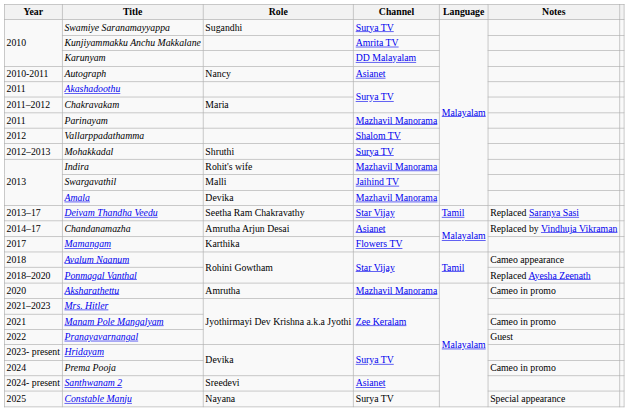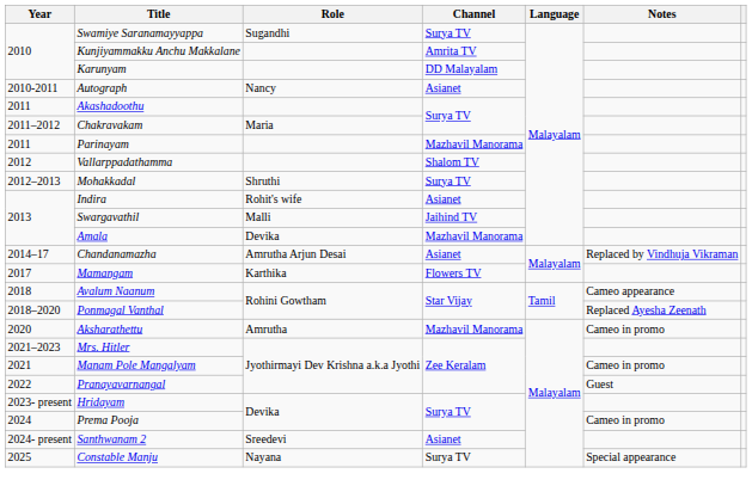 <table class="wikitable sortable">
 <tr>
 <th>Year</th>
 <th>Title</th>
 <th>Role</th>
 <th>Channel</th>
 <th>Language</th>
 <th>Notes</th>
 <th></th>
 </tr>
 <tr>
 <td rowspan="3">2010</td>
 <td><em>Swamiye Saranamayyappa</em></td>
 <td>Sugandhi</td>
 <td><a href='#'>Surya TV</a></td>
 <td rowspan="12"><a href='#'>Malayalam</a></td>
 <td></td>
 <td></td>
 </tr>
 <tr>
 <td><em>Kunjiyammakku Anchu Makkalane</em></td>
 <td></td>
 <td><a href='#'>Amrita TV</a></td>
 <td></td>
 <td></td>
 </tr>
 <tr>
 <td><em>Karunyam</em></td>
 <td></td>
 <td><a href='#'>DD Malayalam</a></td>
 <td></td>
 <td></td>
 </tr>
 <tr>
 <td>2010-2011</td>
 <td><em>Autograph</em></td>
 <td>Nancy</td>
 <td><a href='#'>Asianet</a></td>
 <td></td>
 <td></td>
 </tr>
 <tr>
 <td>2011</td>
 <td><em><a href='#'>Akashadoothu</a></em></td>
 <td></td>
 <td rowspan="2"><a href='#'>Surya TV</a></td>
 <td></td>
 <td></td>
 </tr>
 <tr>
 <td>2011–2012</td>
 <td><em>Chakravakam</em></td>
 <td>Maria</td>
 <td></td>
 <td></td>
 </tr>
 <tr>
 <td>2011</td>
 <td><em>Parinayam</em></td>
 <td></td>
 <td><a href='#'>Mazhavil Manorama</a></td>
 <td></td>
 <td></td>
 </tr>
 <tr>
 <td>2012</td>
 <td><em>Vallarppadathamma</em></td>
 <td></td>
 <td><a href='#'>Shalom TV</a></td>
 <td></td>
 <td></td>
 </tr>
 <tr>
 <td>2012–2013</td>
 <td><em>Mohakkadal</em></td>
 <td>Shruthi</td>
 <td><a href='#'>Surya TV</a></td>
 <td></td>
 <td></td>
 </tr>
 <tr>
 <td rowspan="3">2013</td>
 <td><em>Indira</em></td>
 <td>Rohit's wife</td>
-<td><a href='#'>Mazhavil Manorama</a></td>
+<td><a href='#'>Asianet</a></td>
 <td></td>
 <td></td>
 </tr>
 <tr>
 <td><em>Swargavathil</em></td>
 <td>Malli</td>
 <td><a href='#'>Jaihind TV</a></td>
 <td></td>
 <td></td>
 </tr>
 <tr>
 <td><em><a href='#'>Amala</a></em></td>
 <td>Devika</td>
 <td><a href='#'>Mazhavil Manorama</a></td>
 <td></td>
-<td></td>
-</tr>
-<tr>
-<td>2013–17</td>
-<td><em><a href='#'>Deivam Thandha Veedu</a></em></td>
-<td>Seetha Ram Chakravathy</td>
-<td><a href='#'>Star Vijay</a></td>
-<td><a href='#'>Tamil</a></td>
-<td>Replaced <a href='#'>Saranya Sasi</a></td>
 <td></td>
 </tr>
 <tr>
 <td>2014–17</td>
 <td><em>Chandanamazha</em></td>
 <td>Amrutha Arjun Desai</td>
 <td><a href='#'>Asianet</a></td>
 <td rowspan="2"><a href='#'>Malayalam</a></td>
 <td>Replaced by <a href='#'>Vindhuja Vikraman</a></td>
 <td></td>
 </tr>
 <tr>
 <td>2017</td>
 <td><em><a href='#'>Mamangam</a></em></td>
 <td>Karthika</td>
 <td><a href='#'>Flowers TV</a></td>
 <td></td>
 <td></td>
 </tr>
 <tr>
 <td>2018</td>
 <td><em><a href='#'>Avalum Naanum</a></em></td>
 <td rowspan="2">Rohini Gowtham</td>
 <td rowspan="2"><a href='#'>Star Vijay</a></td>
 <td rowspan="2"><a href='#'>Tamil</a></td>
 <td>Cameo appearance</td>
 <td></td>
 </tr>
 <tr>
 <td>2018–2020</td>
 <td><em><a href='#'>Ponmagal Vanthal</a></em></td>
 <td>Replaced <a href='#'>Ayesha Zeenath</a></td>
 <td></td>
 </tr>
 <tr>
 <td>2020</td>
 <td><em><a href='#'>Aksharathettu</a></em></td>
 <td>Amrutha</td>
 <td><a href='#'>Mazhavil Manorama</a></td>
 <td rowspan="9"><a href='#'>Malayalam</a></td>
 <td>Cameo in promo</td>
 <td></td>
 </tr>
 <tr>
 <td>2021–2023</td>
 <td><em><a href='#'>Mrs. Hitler</a></em></td>
 <td rowspan="3">Jyothirmayi Dev Krishna a.k.a Jyothi</td>
 <td rowspan="3"><a href='#'>Zee Keralam</a></td>
 <td></td>
 <td></td>
 </tr>
 <tr>
 <td>2021</td>
 <td><em><a href='#'>Manam Pole Mangalyam</a></em></td>
 <td>Cameo in promo</td>
 <td></td>
 </tr>
 <tr>
 <td>2022</td>
 <td><em><a href='#'>Pranayavarnangal</a></em></td>
 <td>Guest</td>
 <td></td>
 </tr>
 <tr>
 <td>2023- present</td>
 <td><em><a href='#'>Hridayam</a></em></td>
 <td rowspan=2>Devika</td>
 <td rowspan="2"><a href='#'>Surya TV</a></td>
 <td></td>
 <td></td>
 </tr>
 <tr>
 <td>2024</td>
 <td><em>Prema Pooja</em></td>
 <td>Cameo in promo</td>
 <td></td>
 </tr>
 <tr>
 <td>2024- present</td>
 <td><em><a href='#'>Santhwanam 2</a></em></td>
 <td>Sreedevi</td>
 <td><a href='#'>Asianet</a></td>
 <td></td>
 <td></td>
 </tr>
 <tr>
 <td>2025</td>
 <td><em><a href='#'>Constable Manju</a></em></td>
 <td>Nayana</td>
 <td>Surya TV</td>
 <td>Special appearance</td>
 </tr>
 </table>
